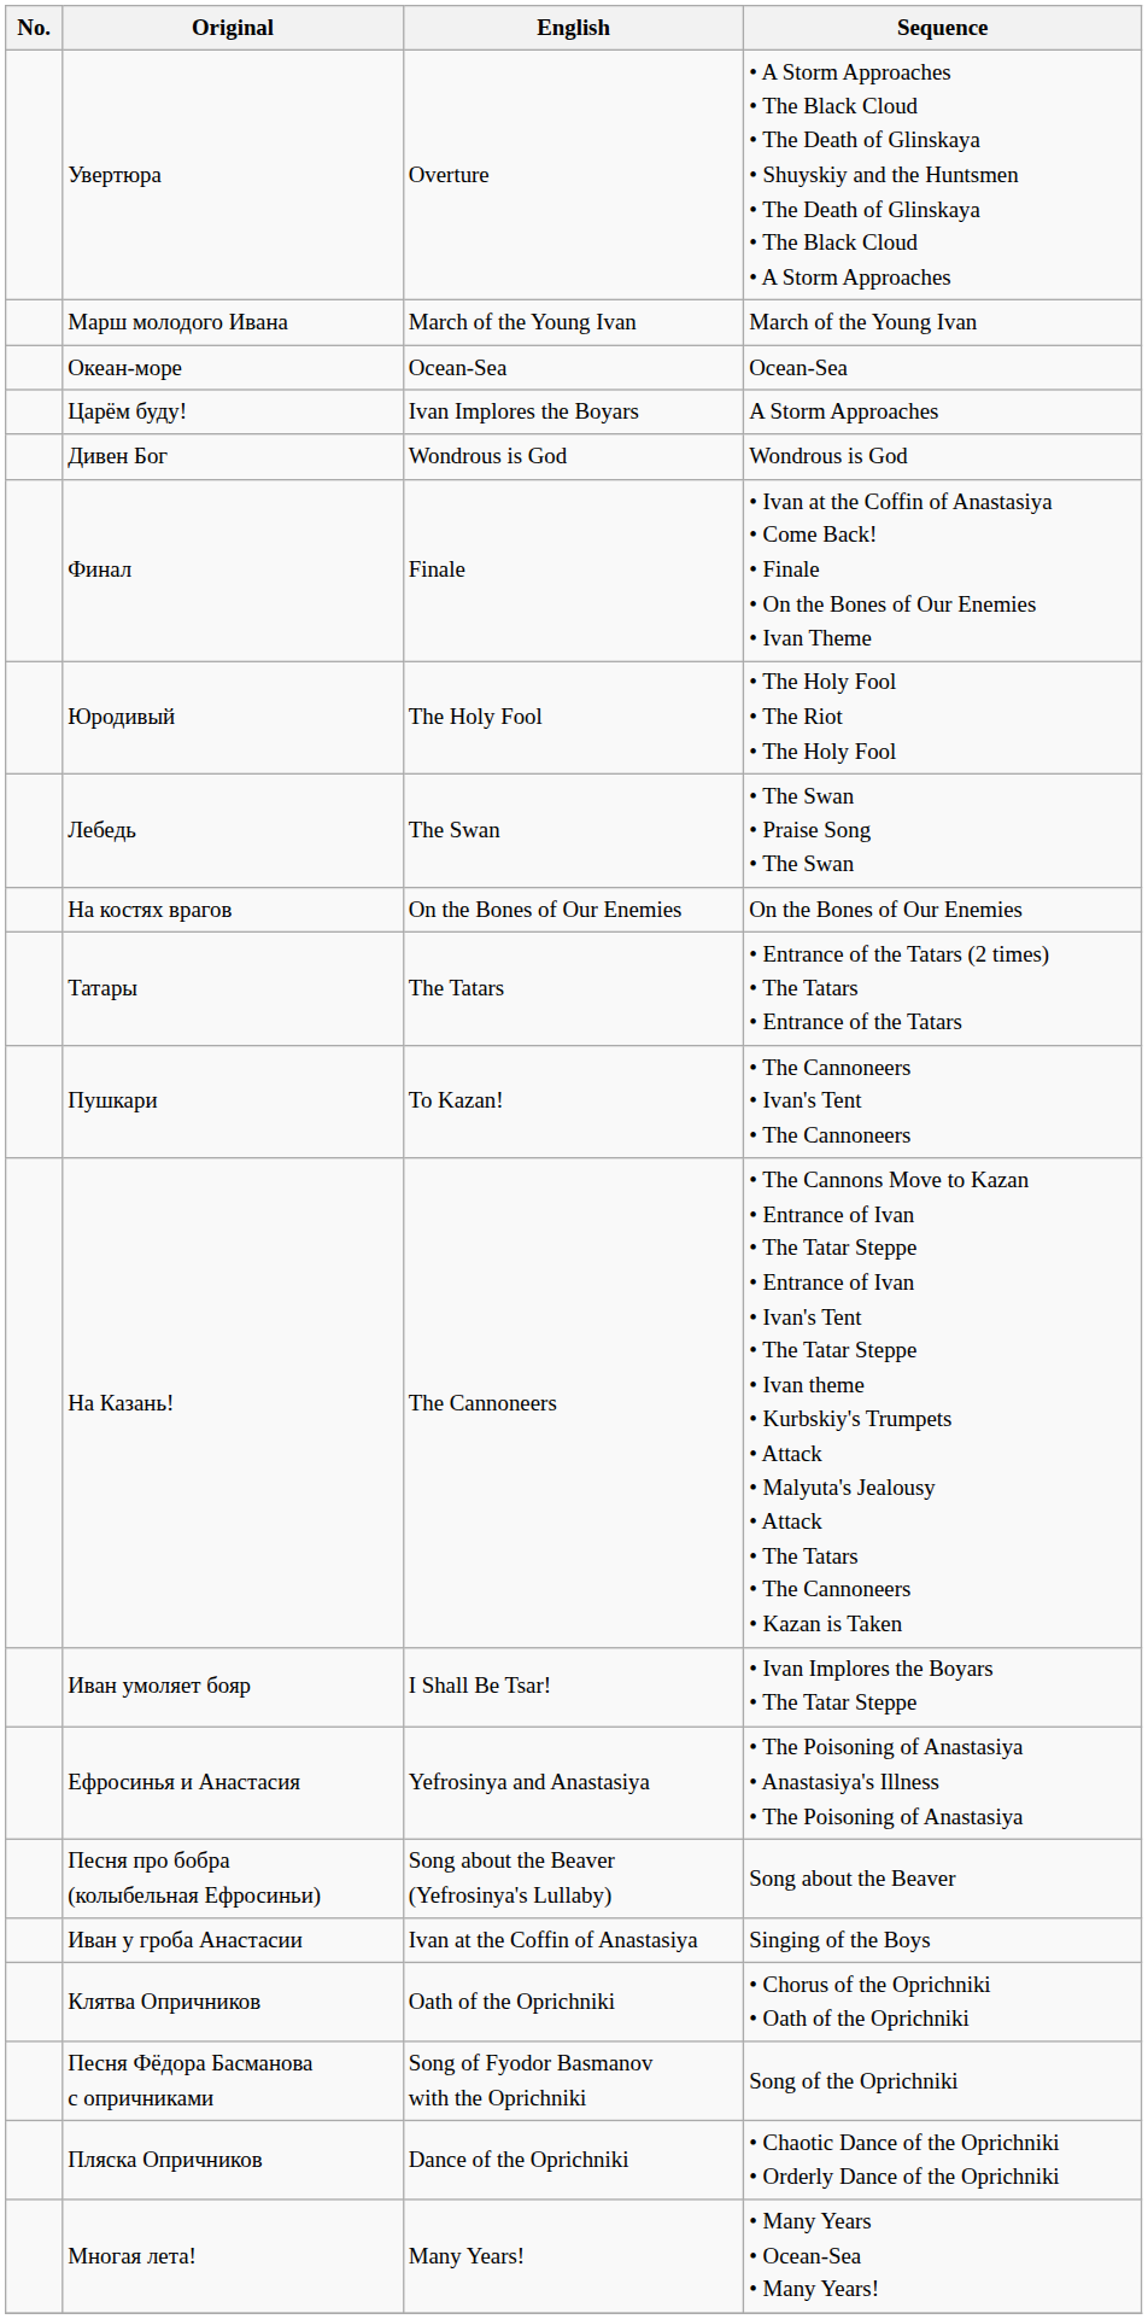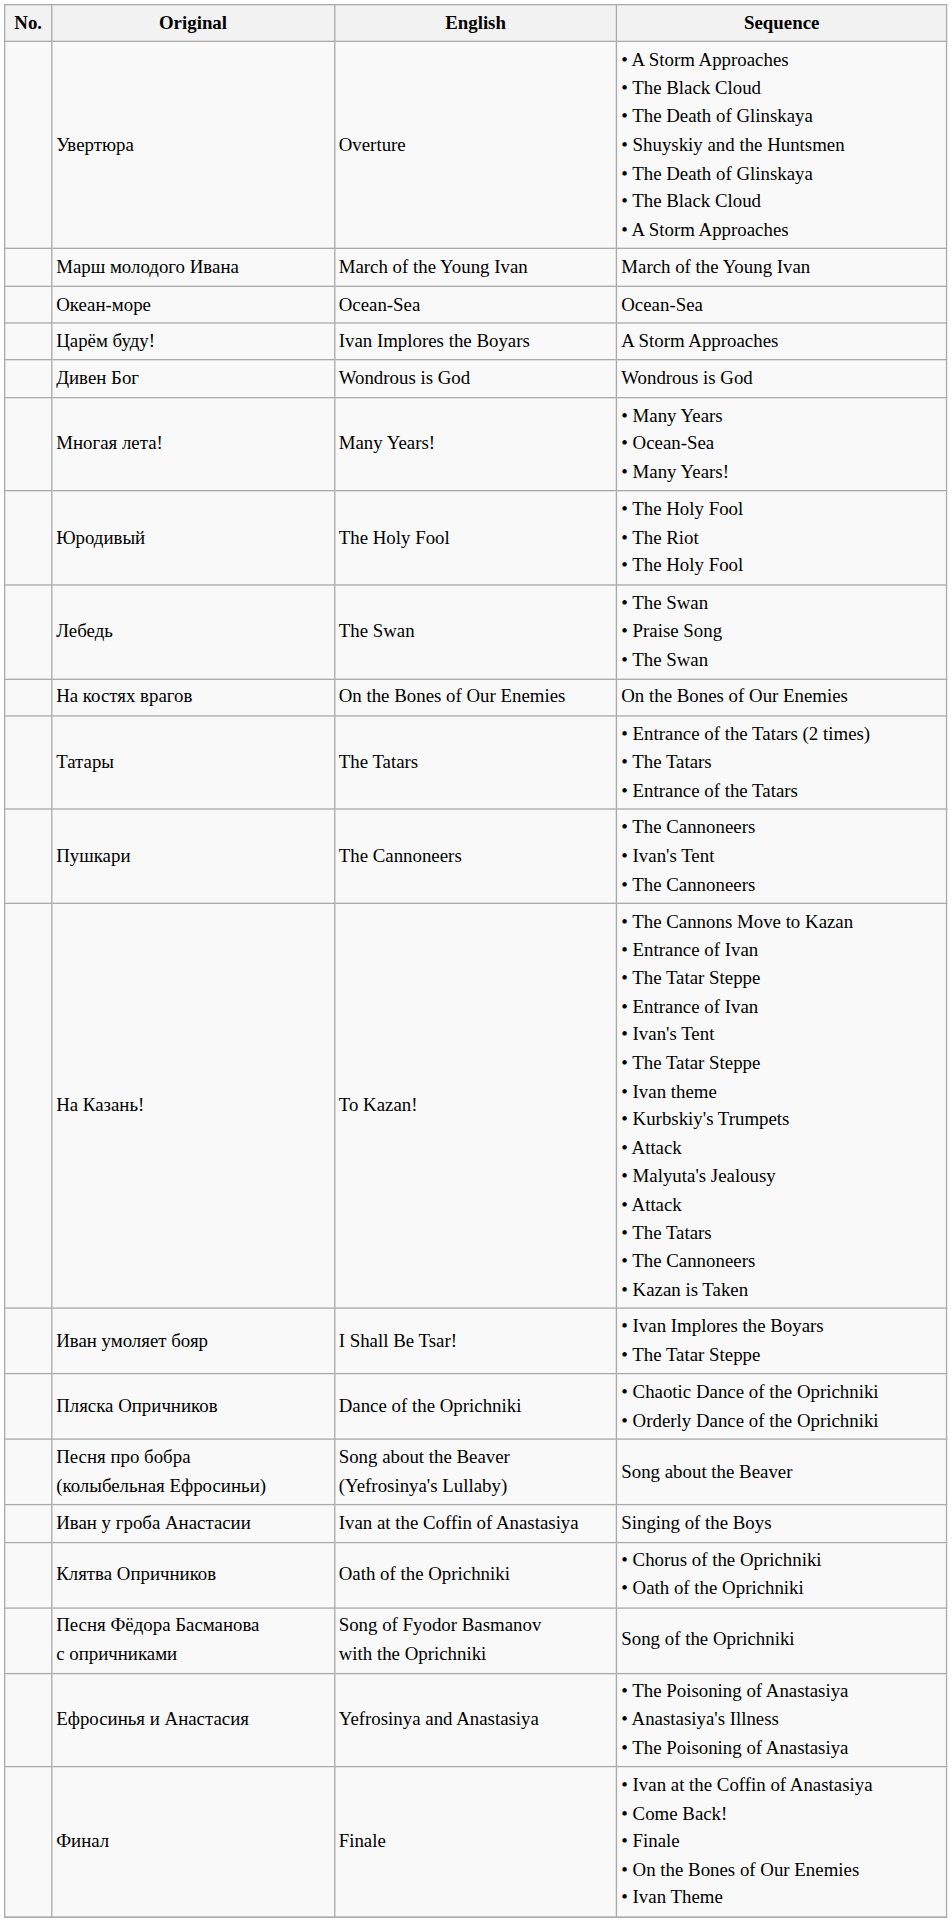 <table class="wikitable" border="1"; style="width:50em; font-size:90%; line-height:1.5">
 <tr>
 <th style="width:5%;">No.</th>
 <th style="width:30%;">Original</th>
 <th style="width:30%;">English</th>
 <th style="width:35%;">Sequence</th>
 </tr>
 <tr>
 <td></td>
 <td>Увертюра</td>
 <td>Overture</td>
 <td>• A Storm Approaches<br>• The Black Cloud <br>• The Death of Glinskaya <br>• Shuyskiy and the Huntsmen <br>• The Death of Glinskaya <br>• The Black Cloud<br>• A Storm Approaches</td>
 </tr>
 <tr>
 <td></td>
 <td>Марш молодого Ивана</td>
 <td>March of the Young Ivan</td>
 <td>March of the Young Ivan</td>
 </tr>
 <tr>
 <td></td>
 <td>Океан-море</td>
 <td>Ocean-Sea</td>
 <td>Ocean-Sea</td>
 </tr>
 <tr>
 <td></td>
 <td>Царём буду!</td>
 <td>Ivan Implores the Boyars</td>
 <td>A Storm Approaches</td>
 </tr>
 <tr>
 <td></td>
 <td>Дивен Бог</td>
 <td>Wondrous is God</td>
 <td>Wondrous is God</td>
 </tr>
 <tr>
 <td></td>
-<td>Финал</td>
-<td>Finale</td>
-<td>• Ivan at the Coffin of Anastasiya<br>• Come Back!<br>• Finale<br>• On the Bones of Our Enemies<br>• Ivan Theme</td>
+<td>Многая лета!</td>
+<td>Many Years!</td>
+<td>• Many Years<br>• Ocean-Sea<br>• Many Years!</td>
 </tr>
 <tr>
 <td></td>
 <td>Юродивый</td>
 <td>The Holy Fool</td>
 <td>• The Holy Fool<br>• The Riot <br>• The Holy Fool</td>
 </tr>
 <tr>
 <td></td>
 <td>Лебедь</td>
 <td>The Swan</td>
 <td>• The Swan<br>• Praise Song<br>• The Swan</td>
 </tr>
 <tr>
 <td></td>
 <td>На костях врагов</td>
 <td>On the Bones of Our Enemies</td>
 <td>On the Bones of Our Enemies</td>
 </tr>
 <tr>
 <td></td>
 <td>Татары</td>
 <td>The Tatars</td>
 <td>• Entrance of the Tatars (2 times)<br>• The Tatars<br>• Entrance of the Tatars</td>
 </tr>
 <tr>
 <td></td>
 <td>Пушкари</td>
-<td>To Kazan!</td>
+<td>The Cannoneers</td>
 <td>• The Cannoneers<br>• Ivan's Tent<br>• The Cannoneers</td>
 </tr>
 <tr>
 <td></td>
 <td>На Казань!</td>
-<td>The Cannoneers</td>
+<td>To Kazan!</td>
 <td>• The Cannons Move to Kazan<br>• Entrance of Ivan <br>• The Tatar Steppe<br>• Entrance of Ivan <br>• Ivan's Tent<br>• The Tatar Steppe<br>• Ivan theme <br>• Kurbskiy's Trumpets <br>• Attack<br>• Malyuta's Jealousy<br>• Attack <br>• The Tatars<br>• The Cannoneers<br>• Kazan is Taken</td>
 </tr>
 <tr>
 <td></td>
 <td>Иван умоляет бояр</td>
 <td>I Shall Be Tsar!</td>
 <td>• Ivan Implores the Boyars<br>• The Tatar Steppe</td>
 </tr>
 <tr>
 <td></td>
-<td>Ефросинья и Анастасия</td>
-<td>Yefrosinya and Anastasiya</td>
-<td>• The Poisoning of Anastasiya<br>• Anastasiya's Illness<br>• The Poisoning of Anastasiya</td>
+<td>Пляска Опричников</td>
+<td>Dance of the Oprichniki</td>
+<td>• Chaotic Dance of the Oprichniki<br>• Orderly Dance of the Oprichniki</td>
 </tr>
 <tr>
 <td></td>
 <td>Песня про бобра<br>(колыбельная Ефросиньи)</td>
 <td>Song about the Beaver<br>(Yefrosinya's Lullaby)</td>
 <td>Song about the Beaver</td>
 </tr>
 <tr>
 <td></td>
 <td>Иван у гроба Анастасии</td>
 <td>Ivan at the Coffin of Anastasiya</td>
 <td>Singing of the Boys</td>
 </tr>
 <tr>
 <td></td>
 <td>Клятва Опричников</td>
 <td>Oath of the Oprichniki</td>
 <td>• Chorus of the Oprichniki<br>• Oath of the Oprichniki</td>
 </tr>
 <tr>
 <td></td>
 <td>Песня Фёдора Басманова<br>с опричниками</td>
 <td>Song of Fyodor Basmanov<br>with the Oprichniki</td>
 <td>Song of the Oprichniki</td>
 </tr>
 <tr>
 <td></td>
-<td>Пляска Опричников</td>
-<td>Dance of the Oprichniki</td>
-<td>• Chaotic Dance of the Oprichniki<br>• Orderly Dance of the Oprichniki</td>
+<td>Ефросинья и Анастасия</td>
+<td>Yefrosinya and Anastasiya</td>
+<td>• The Poisoning of Anastasiya<br>• Anastasiya's Illness<br>• The Poisoning of Anastasiya</td>
 </tr>
 <tr>
 <td></td>
-<td>Многая лета!</td>
-<td>Many Years!</td>
-<td>• Many Years<br>• Ocean-Sea<br>• Many Years!</td>
+<td>Финал</td>
+<td>Finale</td>
+<td>• Ivan at the Coffin of Anastasiya<br>• Come Back!<br>• Finale<br>• On the Bones of Our Enemies<br>• Ivan Theme</td>
 </tr>
 <tr>
 </tr>
 </table>
